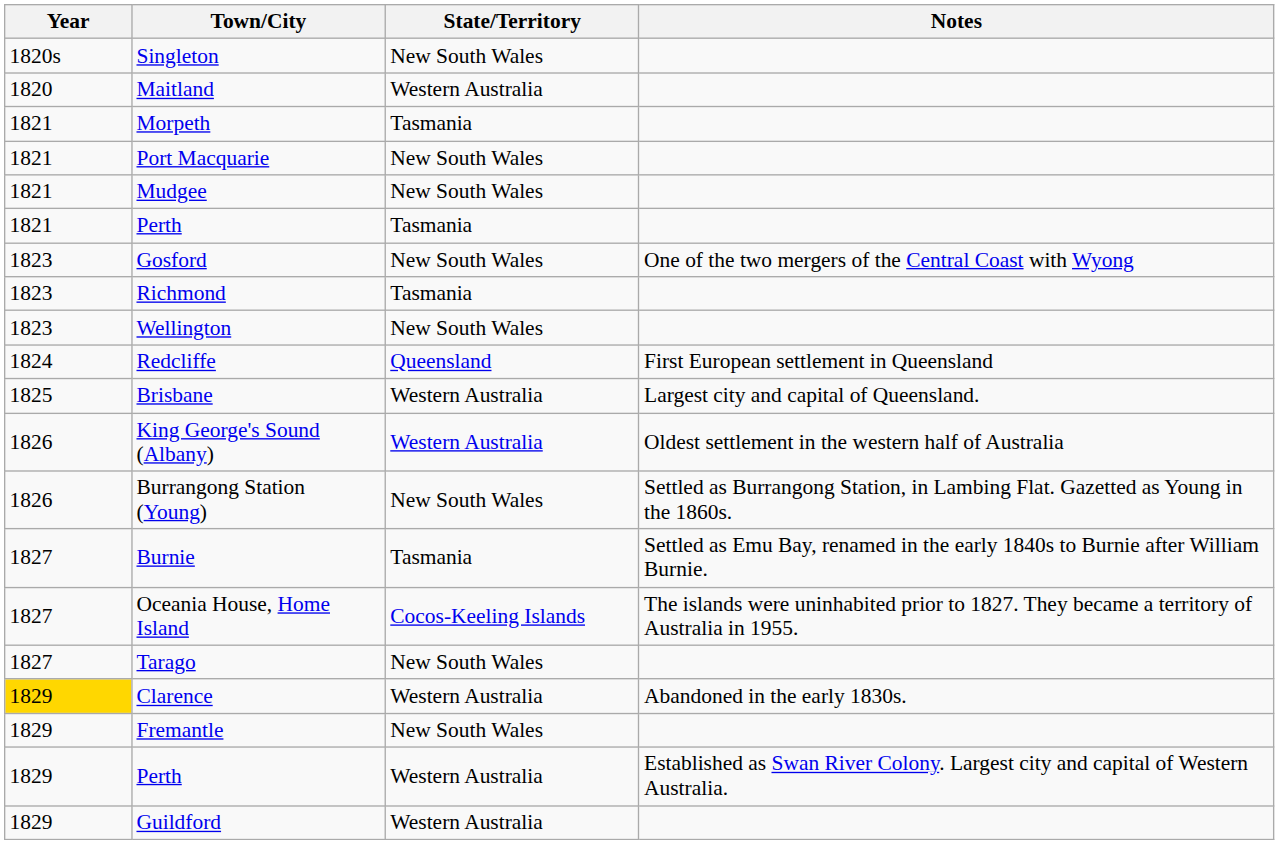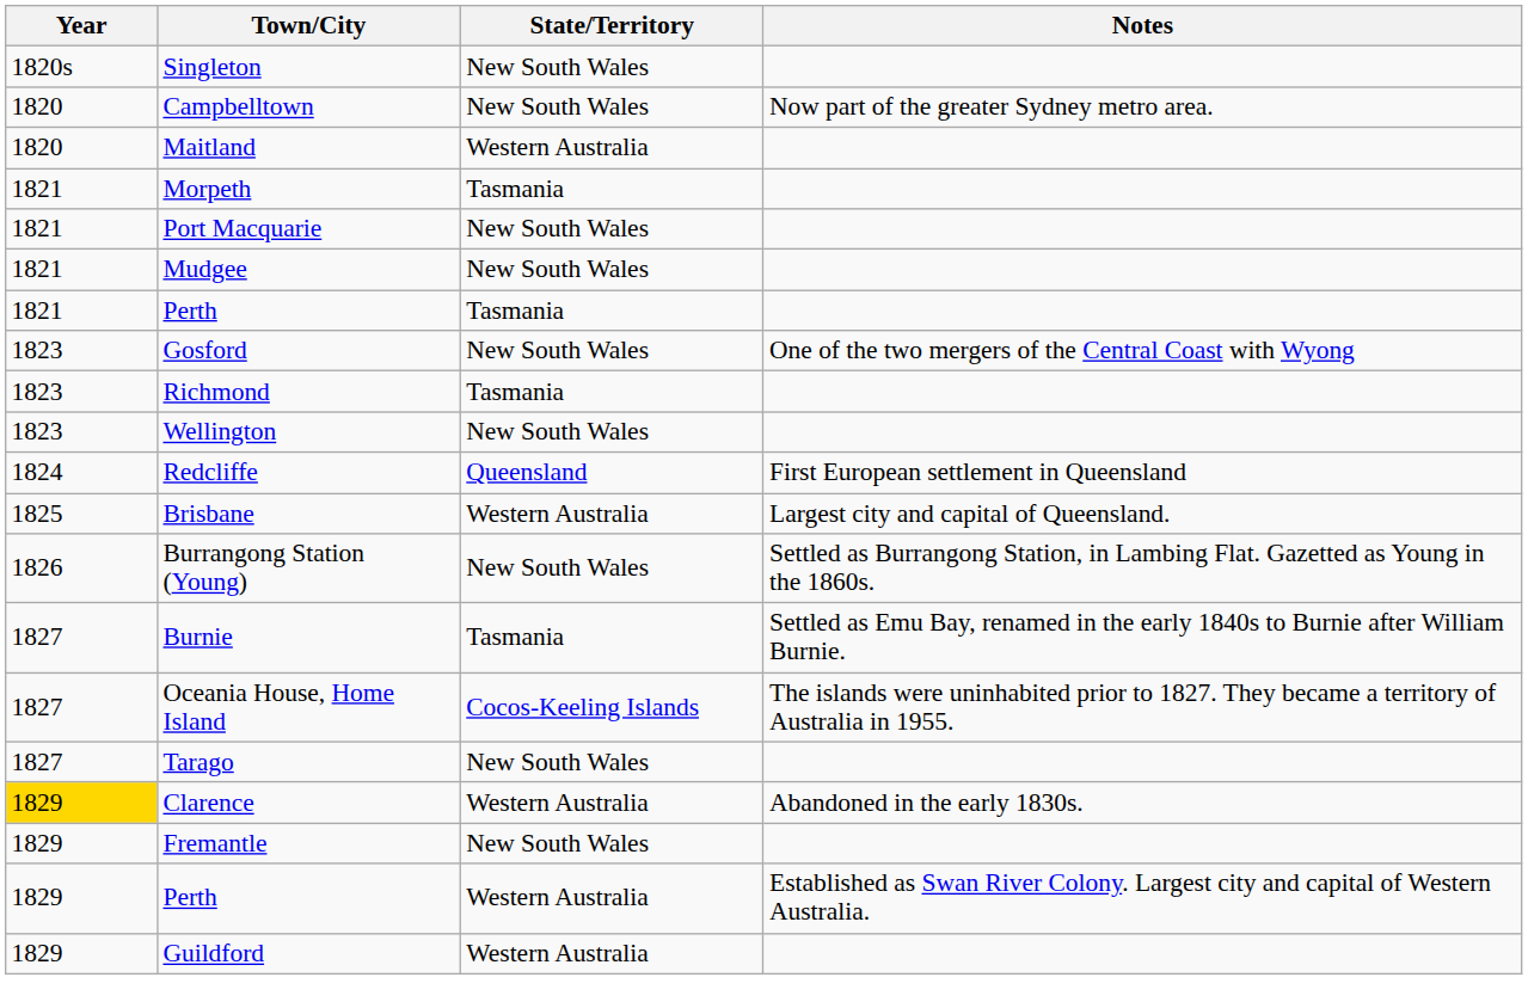 <table class="wikitable sortable" style="width:75%;">
 <tr>
 <th style="width:10%;">Year</th>
 <th style="width:20%;">Town/City</th>
 <th style="width:20%;">State/Territory</th>
 <th style="width:50%;" class="unsortable">Notes</th>
 </tr>
 <tr>
 <td>1820s</td>
 <td><a href='#'>Singleton</a></td>
 <td>New South Wales</td>
 <td></td>
+</tr>
+<tr>
+<td>1820</td>
+<td><a href='#'>Campbelltown</a></td>
+<td>New South Wales</td>
+<td>Now part of the greater Sydney metro area.</td>
 </tr>
 <tr>
 <td>1820</td>
 <td><a href='#'>Maitland</a></td>
 <td>Western Australia</td>
 <td></td>
 </tr>
 <tr>
 <td>1821</td>
 <td><a href='#'>Morpeth</a></td>
 <td>Tasmania</td>
 <td></td>
 </tr>
 <tr>
 <td>1821</td>
 <td><a href='#'>Port Macquarie</a></td>
 <td>New South Wales</td>
 <td></td>
 </tr>
 <tr>
 <td>1821</td>
 <td><a href='#'>Mudgee</a></td>
 <td>New South Wales</td>
 <td></td>
 </tr>
 <tr>
 <td>1821</td>
 <td><a href='#'>Perth</a></td>
 <td>Tasmania</td>
 <td></td>
 </tr>
 <tr>
 <td>1823</td>
 <td><a href='#'>Gosford</a></td>
 <td>New South Wales</td>
 <td>One of the two mergers of the <a href='#'>Central Coast</a> with <a href='#'>Wyong</a></td>
 </tr>
 <tr>
 <td>1823</td>
 <td><a href='#'>Richmond</a></td>
 <td>Tasmania</td>
 <td></td>
 </tr>
 <tr>
 <td>1823</td>
 <td><a href='#'>Wellington</a></td>
 <td>New South Wales</td>
 <td></td>
 </tr>
 <tr>
 <td>1824</td>
 <td><a href='#'>Redcliffe</a></td>
 <td><a href='#'>Queensland</a></td>
 <td>First European settlement in Queensland</td>
 </tr>
 <tr>
 <td>1825</td>
 <td><a href='#'>Brisbane</a></td>
 <td>Western Australia</td>
 <td>Largest city and capital of Queensland.</td>
 </tr>
 <tr>
 <td>1826</td>
-<td><a href='#'>King George's Sound</a> (<a href='#'>Albany</a>)</td>
-<td><a href='#'>Western Australia</a></td>
-<td>Oldest settlement in the western half of Australia</td>
-</tr>
-<tr>
-<td>1826</td>
 <td>Burrangong Station (<a href='#'>Young</a>)</td>
 <td>New South Wales</td>
 <td>Settled as Burrangong Station, in Lambing Flat. Gazetted as Young in the 1860s.</td>
 </tr>
 <tr>
 <td>1827</td>
 <td><a href='#'>Burnie</a></td>
 <td>Tasmania</td>
 <td>Settled as Emu Bay, renamed in the early 1840s to Burnie after William Burnie.</td>
 </tr>
 <tr>
 <td>1827</td>
 <td>Oceania House, <a href='#'>Home Island</a></td>
 <td><a href='#'>Cocos-Keeling Islands</a></td>
 <td>The islands were uninhabited prior to 1827. They became a territory of Australia in 1955.</td>
 </tr>
 <tr>
 <td>1827</td>
 <td><a href='#'>Tarago</a></td>
 <td>New South Wales</td>
 <td></td>
 </tr>
 <tr>
 <td style="background: gold;">1829</td>
 <td><a href='#'>Clarence</a></td>
 <td>Western Australia</td>
 <td>Abandoned in the early 1830s.</td>
 </tr>
 <tr>
 <td>1829</td>
 <td><a href='#'>Fremantle</a></td>
 <td>New South Wales</td>
 <td></td>
 </tr>
 <tr>
 <td>1829</td>
 <td><a href='#'>Perth</a></td>
 <td>Western Australia</td>
 <td>Established as <a href='#'>Swan River Colony</a>. Largest city and capital of Western Australia.</td>
 </tr>
 <tr>
 <td>1829</td>
 <td><a href='#'>Guildford</a></td>
 <td>Western Australia</td>
 <td></td>
 </tr>
 </table>
